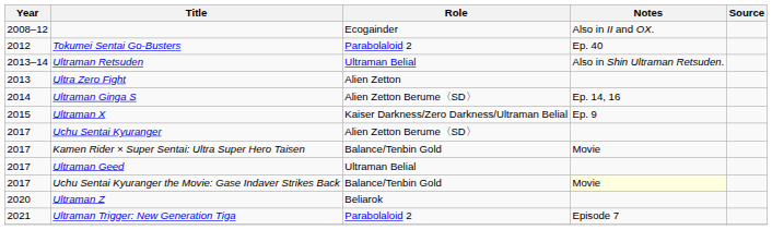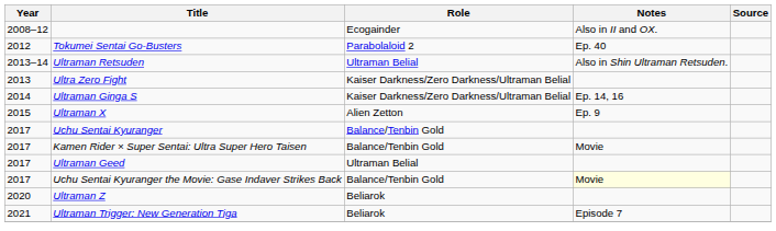 <table class="wikitable sortable plainrowheaders">
 <tr>
 <th>Year</th>
 <th>Title</th>
 <th>Role</th>
 <th class="unsortable">Notes</th>
 <th class="unsortable">Source</th>
 </tr>
 <tr>
 <td>2008–12</td>
 <td><em></em></td>
 <td>Ecogainder</td>
 <td>Also in <em>II</em> and <em>OX</em>.</td>
 <td></td>
 </tr>
 <tr>
 <td>2012</td>
 <td><em><a href='#'>Tokumei Sentai Go-Busters</a></em></td>
 <td><a href='#'>Parabolaloid</a> 2</td>
 <td>Ep. 40</td>
 <td></td>
 </tr>
 <tr>
 <td>2013–14</td>
 <td><em><a href='#'>Ultraman Retsuden</a></em></td>
 <td><a href='#'>Ultraman Belial</a></td>
 <td>Also in <em>Shin Ultraman Retsuden</em>.</td>
 <td></td>
 </tr>
 <tr>
 <td>2013</td>
 <td><em><a href='#'>Ultra Zero Fight</a></em></td>
-<td>Alien Zetton</td>
+<td>Kaiser Darkness/Zero Darkness/Ultraman Belial</td>
 <td></td>
 <td></td>
 </tr>
 <tr>
 <td>2014</td>
 <td><em><a href='#'>Ultraman Ginga S</a></em></td>
-<td>Alien Zetton Berume〈SD〉</td>
+<td>Kaiser Darkness/Zero Darkness/Ultraman Belial</td>
 <td>Ep. 14, 16</td>
 <td></td>
 </tr>
 <tr>
 <td>2015</td>
 <td><em><a href='#'>Ultraman X</a></em></td>
-<td>Kaiser Darkness/Zero Darkness/Ultraman Belial</td>
+<td>Alien Zetton</td>
 <td>Ep. 9</td>
 <td></td>
 </tr>
 <tr>
 <td>2017</td>
 <td><em><a href='#'>Uchu Sentai Kyuranger</a></em></td>
-<td>Alien Zetton Berume〈SD〉</td>
+<td><a href='#'>Balance</a>/<a href='#'>Tenbin</a> Gold</td>
 <td></td>
 <td></td>
 </tr>
 <tr>
 <td>2017</td>
 <td><em>Kamen Rider × Super Sentai: Ultra Super Hero Taisen</em></td>
 <td>Balance/Tenbin Gold</td>
 <td>Movie</td>
 <td></td>
 </tr>
 <tr>
 <td>2017</td>
 <td><em><a href='#'>Ultraman Geed</a></em></td>
 <td>Ultraman Belial</td>
 <td></td>
 <td></td>
 </tr>
 <tr>
 <td>2017</td>
 <td><em>Uchu Sentai Kyuranger the Movie: Gase Indaver Strikes Back</em></td>
 <td>Balance/Tenbin Gold</td>
 <td style="background: lightyellow;">Movie</td>
 <td></td>
 </tr>
 <tr>
 <td>2020</td>
 <td><em><a href='#'>Ultraman Z</a></em></td>
 <td>Beliarok</td>
 <td></td>
 <td></td>
 </tr>
 <tr>
 <td>2021</td>
 <td><em><a href='#'>Ultraman Trigger: New Generation Tiga</a></em></td>
-<td><a href='#'>Parabolaloid</a> 2</td>
+<td>Beliarok</td>
 <td>Episode 7</td>
 <td></td>
 </tr>
 <tr>
 </tr>
 </table>
